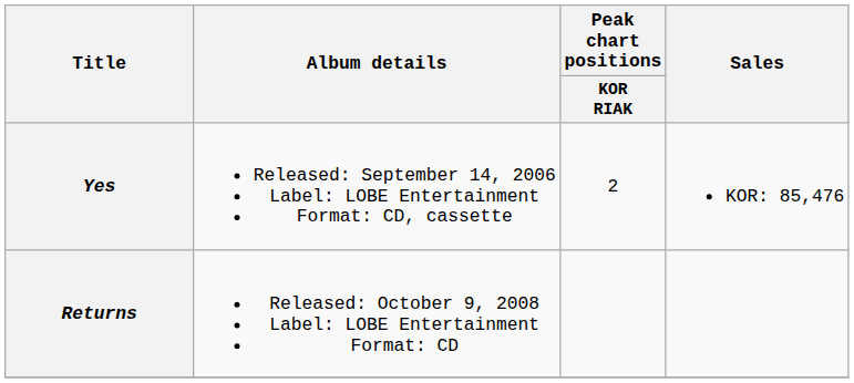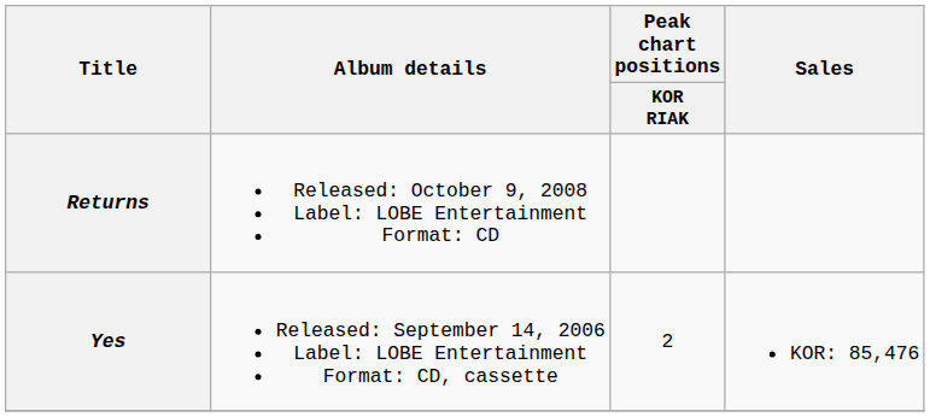 <table class="wikitable plainrowheaders" style="text-align:center;">
 <tr>
 <th rowspan="2" style="width:10em;">Title</th>
 <th rowspan="2">Album details</th>
 <th colspan="1">Peak chart positions</th>
 <th rowspan="2">Sales</th>
 </tr>
 <tr>
 <th scope="col" style="width:3em;font-size:90%;">KOR<br>RIAK<br></th>
 </tr>
 <tr>
+<th scope="row"><em>Returns</em></th>
+<td><br><ul><li>Released: October 9, 2008</li><li>Label: LOBE Entertainment</li><li>Format: CD</li></ul></td>
+<td></td>
+<td></td>
+</tr>
+<tr>
 <th scope="row"><em>Yes</em></th>
 <td><br><ul><li>Released: September 14, 2006</li><li>Label: LOBE Entertainment</li><li>Format: CD, cassette</li></ul></td>
 <td>2</td>
 <td><br><ul><li>KOR: 85,476</li></ul></td>
 </tr>
 <tr>
-<th scope="row"><em>Returns</em></th>
-<td><br><ul><li>Released: October 9, 2008</li><li>Label: LOBE Entertainment</li><li>Format: CD</li></ul></td>
-<td></td>
-<td></td>
-</tr>
-<tr>
 </tr>
 </table>
